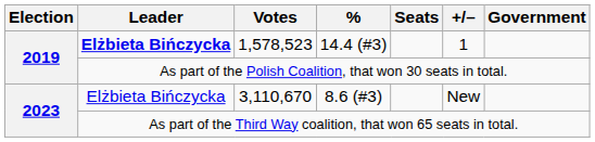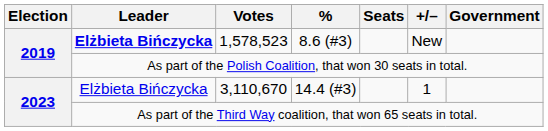 <table class=wikitable style="text-align:center;">
 <tr>
 <th>Election</th>
 <th>Leader</th>
 <th>Votes</th>
 <th>%</th>
 <th>Seats</th>
 <th>+/–</th>
 <th>Government</th>
 </tr>
 <tr>
 <th rowspan="2"><a href='#'>2019</a></th>
 <td><strong><a href='#'>Elżbieta Bińczycka</a></strong></td>
 <td>1,578,523</td>
-<td>14.4 (#3)</td>
+<td>8.6 (#3)</td>
 <td></td>
-<td> 1</td>
+<td>New</td>
 <td></td>
 </tr>
 <tr>
 <td colspan="7"><small>As part of the <a href='#'>Polish Coalition</a>, that won 30 seats in total.</small></td>
 </tr>
 <tr>
 <th rowspan="2"><a href='#'>2023</a></th>
 <td><a href='#'>Elżbieta Bińczycka</a></td>
 <td>3,110,670</td>
-<td>8.6 (#3)</td>
+<td>14.4 (#3)</td>
 <td></td>
-<td>New</td>
+<td> 1</td>
 <td></td>
 </tr>
 <tr>
 <td colspan="7"><small>As part of the <a href='#'>Third Way</a> coalition, that won 65 seats in total.</small></td>
 </tr>
 </table>
